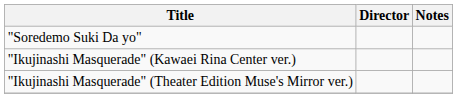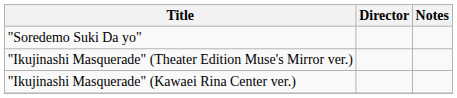 <table class="wikitable">
 <tr>
 <th>Title</th>
 <th>Director</th>
 <th>Notes</th>
 </tr>
 <tr>
 <td>"Soredemo Suki Da yo"</td>
 <td></td>
 <td></td>
 </tr>
 <tr>
-<td>"Ikujinashi Masquerade" (Kawaei Rina Center ver.)</td>
+<td>"Ikujinashi Masquerade" (Theater Edition Muse's Mirror ver.)</td>
 <td></td>
 <td></td>
 </tr>
 <tr>
-<td>"Ikujinashi Masquerade" (Theater Edition Muse's Mirror ver.)</td>
+<td>"Ikujinashi Masquerade" (Kawaei Rina Center ver.)</td>
 <td></td>
 <td></td>
 </tr>
 <tr>
 </tr>
 </table>
